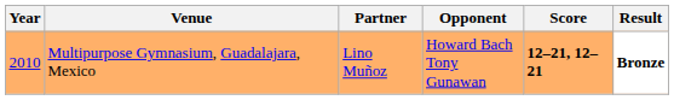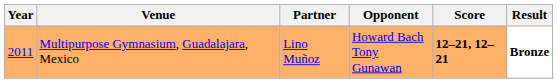 <table class="sortable wikitable" style="font-size: 90%;">
 <tr>
 <th>Year</th>
 <th>Venue</th>
 <th>Partner</th>
 <th>Opponent</th>
 <th>Score</th>
 <th>Result</th>
 </tr>
 <tr style="background:#FFB069">
-<td align="center"><a href='#'>2010</a></td>
+<td align="center"><a href='#'>2011</a></td>
 <td align="left"><a href='#'>Multipurpose Gymnasium</a>, <a href='#'>Guadalajara</a>, Mexico</td>
 <td align="left"> <a href='#'>Lino Muñoz</a></td>
 <td align="left"> <a href='#'>Howard Bach</a><br> <a href='#'>Tony Gunawan</a></td>
 <td align="left"><strong>12–21, 12–21</strong></td>
 <td style="text-align:left; background:white"> <strong>Bronze</strong></td>
 </tr>
 </table>
